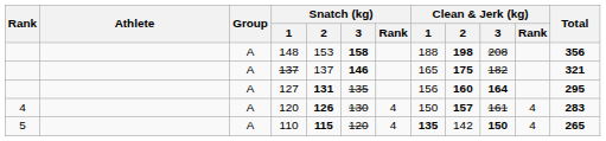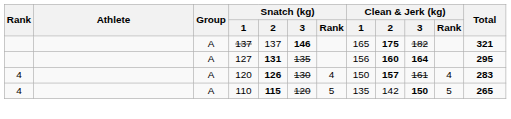 <table class = "wikitable" style="text-align:center;">
 <tr>
 <th rowspan=2 width=40>Rank</th>
 <th rowspan=2 width=250>Athlete</th>
 <th rowspan=2 width=50>Group</th>
 <th colspan=4>Snatch (kg)</th>
 <th colspan=4>Clean & Jerk (kg)</th>
 <th rowspan=2 width=60>Total</th>
 </tr>
 <tr>
 <th width=40>1</th>
 <th width=40>2</th>
 <th width=40>3</th>
 <th width=40>Rank</th>
 <th width=40>1</th>
 <th width=40>2</th>
 <th width=40>3</th>
 <th width=40>Rank</th>
-</tr>
-<tr>
-<td></td>
-<td align=left></td>
-<td>A</td>
-<td>148</td>
-<td>153</td>
-<td><strong>158</strong></td>
-<td></td>
-<td>188</td>
-<td><strong>198</strong></td>
-<td><s>208</s></td>
-<td></td>
-<td><strong>356</strong></td>
 </tr>
 <tr>
 <td></td>
 <td align=left></td>
 <td>A</td>
 <td><s>137</s></td>
 <td>137</td>
 <td><strong>146</strong></td>
 <td></td>
 <td>165</td>
 <td><strong>175</strong></td>
 <td><s>182</s></td>
 <td></td>
 <td><strong>321</strong></td>
 </tr>
 <tr>
 <td></td>
 <td align=left></td>
 <td>A</td>
 <td>127</td>
 <td><strong>131</strong></td>
 <td><s>135</s></td>
 <td></td>
 <td>156</td>
 <td><strong>160</strong></td>
 <td><strong>164</strong></td>
 <td></td>
 <td><strong>295</strong></td>
 </tr>
 <tr>
 <td>4</td>
 <td align=left></td>
 <td>A</td>
 <td>120</td>
 <td><strong>126</strong></td>
 <td><s>130</s></td>
 <td>4</td>
 <td>150</td>
 <td><strong>157</strong></td>
 <td><s>161</s></td>
 <td>4</td>
 <td><strong>283</strong></td>
 </tr>
 <tr>
-<td>5</td>
+<td>4</td>
 <td align=left></td>
 <td>A</td>
 <td>110</td>
 <td><strong>115</strong></td>
 <td><s>120</s></td>
-<td>4</td>
-<td><strong>135</strong></td>
+<td>5</td>
+<td>135</td>
 <td>142</td>
 <td><strong>150</strong></td>
-<td>4</td>
+<td>5</td>
 <td><strong>265</strong></td>
 </tr>
 </table>
